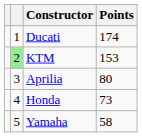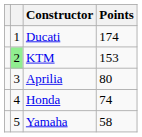 <table class="wikitable" style="font-size: 95%;">
 <tr>
 <th></th>
 <th></th>
 <th>Constructor</th>
 <th>Points</th>
 </tr>
 <tr>
 <td></td>
 <td align=center>1</td>
 <td> <a href='#'>Ducati</a></td>
 <td align=left>174</td>
 </tr>
 <tr>
 <td></td>
 <td align=center style="background: lightgreen;">2</td>
 <td> <a href='#'>KTM</a></td>
 <td align=left>153</td>
 </tr>
 <tr>
 <td></td>
 <td align=center>3</td>
 <td> <a href='#'>Aprilia</a></td>
 <td align=left>80</td>
 </tr>
 <tr>
 <td></td>
 <td align=center>4</td>
 <td> <a href='#'>Honda</a></td>
-<td align=left>73</td>
+<td align=left>74</td>
 </tr>
 <tr>
 <td></td>
 <td align=center>5</td>
 <td> <a href='#'>Yamaha</a></td>
 <td align=left>58</td>
 </tr>
 </table>
